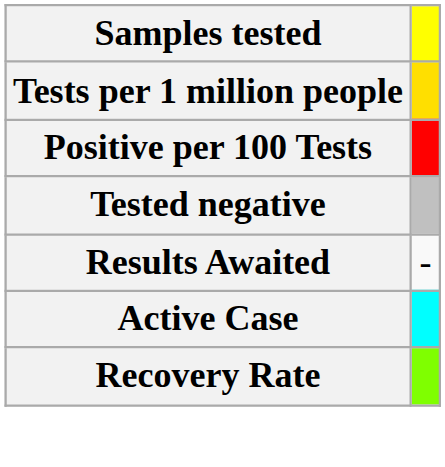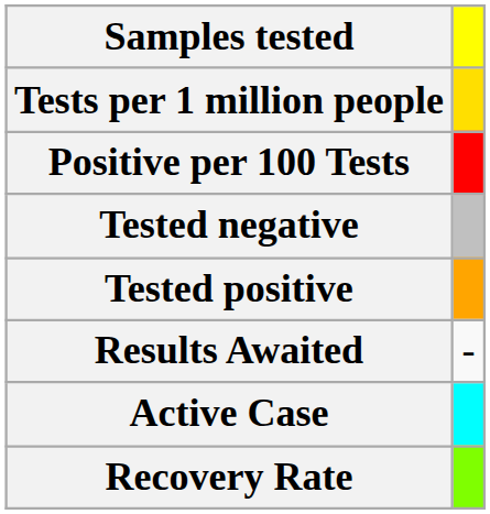 <table class="wikitable plainrowheaders" style="float:right; clear:right;">
 <tr>
 <th>Samples tested</th>
 <td style="text-align:center;background: yellow;"></td>
 </tr>
 <tr>
 <th>Tests per 1 million people</th>
 <td style="text-align:center;background: #FFDF00"></td>
 </tr>
 <tr>
 <th>Positive per 100 Tests</th>
 <td style="text-align:center;background: #FF0000;"></td>
 </tr>
 <tr>
 <th>Tested negative</th>
 <td style="text-align:center;background: #C0C0C0"></td>
 </tr>
 <tr>
+<th>Tested positive</th>
+<td style="text-align:center;background: #FFA500"></td>
+</tr>
+<tr>
 <th>Results Awaited</th>
 <td style="text-align:center;">-</td>
 </tr>
 <tr>
 <th>Active Case</th>
 <td style="text-align:center;background: #00FFFF"></td>
 </tr>
 <tr>
 <th>Recovery Rate</th>
 <td style="text-align:center;background: #7FFF00;"></td>
 </tr>
 </table>
